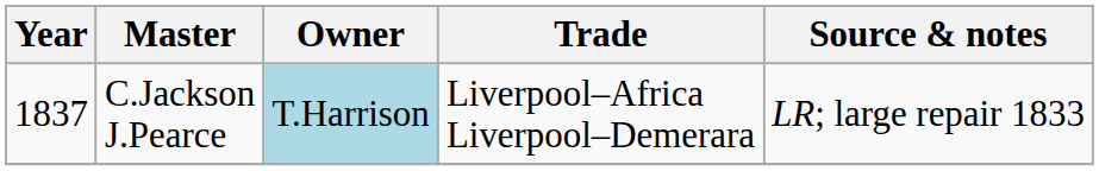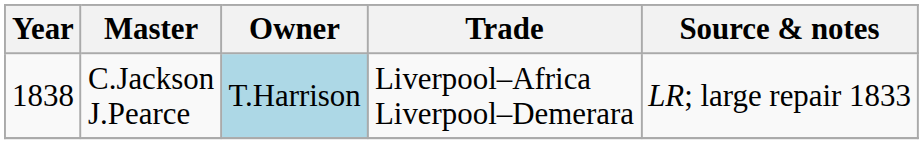 <table class=" wikitable">
 <tr>
 <th>Year</th>
 <th>Master</th>
 <th>Owner</th>
 <th>Trade</th>
 <th>Source & notes</th>
 </tr>
 <tr>
-<td>1837</td>
+<td>1838</td>
 <td>C.Jackson<br>J.Pearce</td>
 <td style="background: lightblue;">T.Harrison</td>
 <td>Liverpool–Africa<br>Liverpool–Demerara</td>
 <td><em>LR</em>; large repair 1833</td>
 </tr>
 <tr>
 </tr>
 </table>
